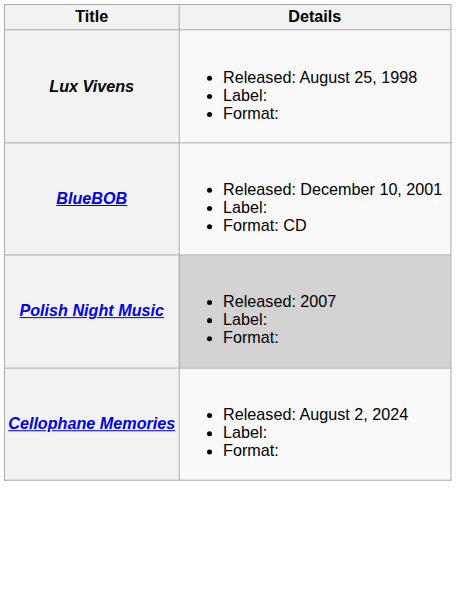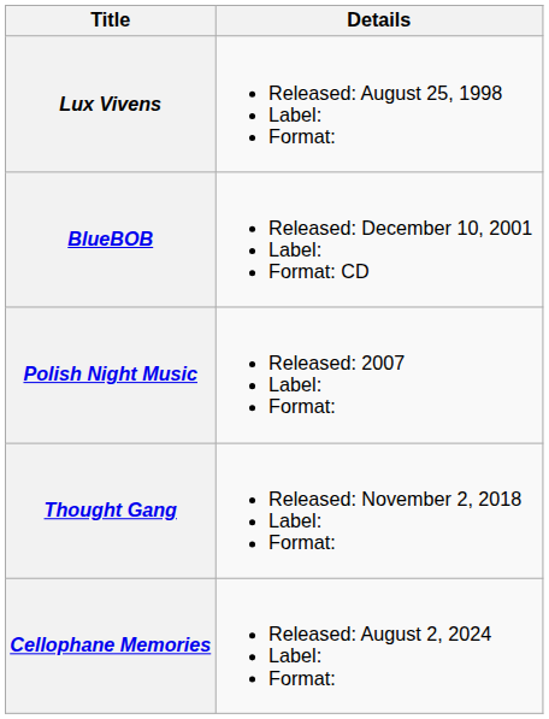 <table class="wikitable plainrowheaders" style="text-align:left">
 <tr>
 <th scope="col">Title</th>
 <th scope="col">Details</th>
 </tr>
 <tr>
 <th scope="row"><em>Lux Vivens</em></th>
 <td><br><ul><li>Released: August 25, 1998 </li><li>Label: </li><li>Format: </li></ul></td>
 </tr>
 <tr>
 <th scope="row"><em><a href='#'>BlueBOB</a></em></th>
 <td><br><ul><li>Released: December 10, 2001 </li><li>Label: </li><li>Format: CD</li></ul></td>
 </tr>
 <tr>
 <th scope="row"><em><a href='#'>Polish Night Music</a></em></th>
-<td style="background: lightgrey;"><br><ul><li>Released: 2007 </li><li>Label: </li><li>Format: </li></ul></td>
+<td><br><ul><li>Released: 2007 </li><li>Label: </li><li>Format: </li></ul></td>
+</tr>
+<tr>
+<th scope="row"><em><a href='#'>Thought Gang</a></em> </th>
+<td><br><ul><li>Released: November 2, 2018 </li><li>Label: </li><li>Format: </li></ul></td>
 </tr>
 <tr>
 <th scope="row"><em><a href='#'>Cellophane Memories</a></em> </th>
 <td><br><ul><li>Released: August 2, 2024 </li><li>Label: </li><li>Format: </li></ul></td>
 </tr>
 </table>
